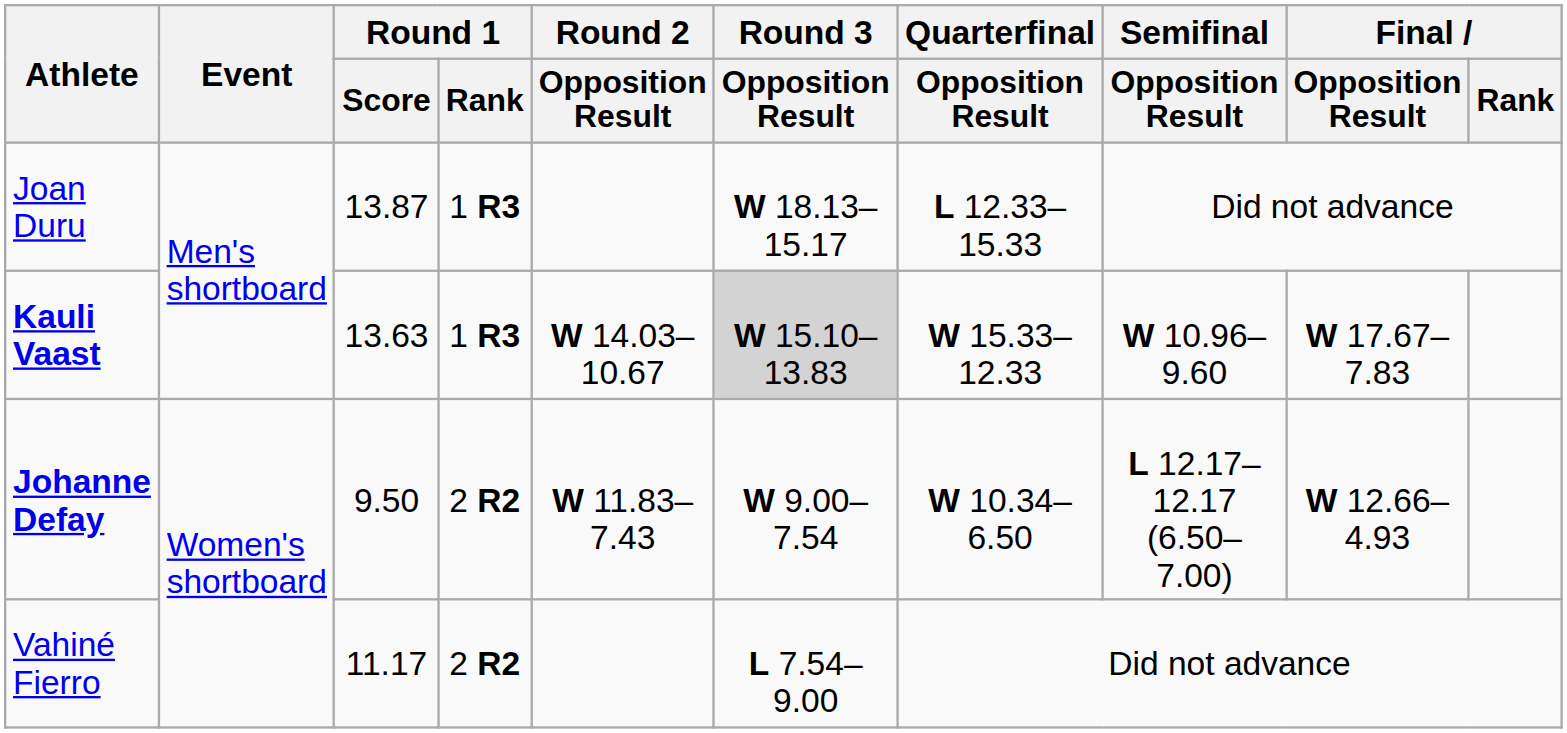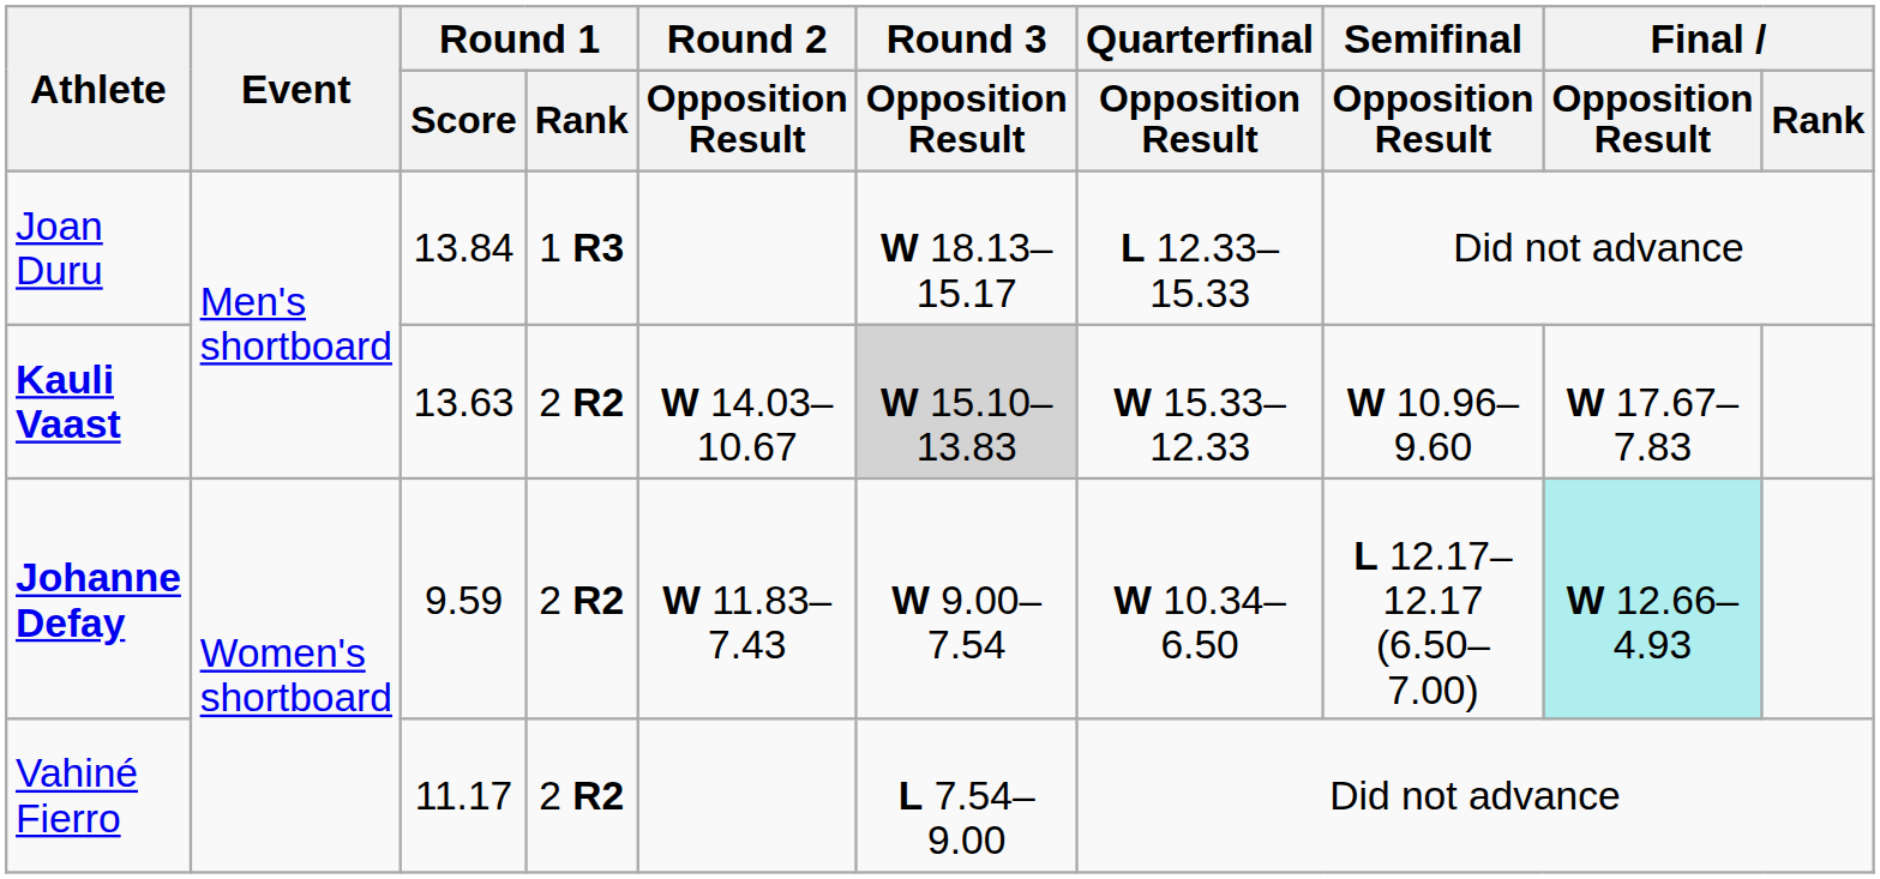 <table class=wikitable style="font-size:90%;text-align:center;">
 <tr>
 <th rowspan=2>Athlete</th>
 <th rowspan=2>Event</th>
 <th colspan=2>Round 1</th>
 <th>Round 2</th>
 <th>Round 3</th>
 <th>Quarterfinal</th>
 <th>Semifinal</th>
 <th colspan=2>Final / </th>
 </tr>
 <tr style=font-size:95%>
 <th>Score</th>
 <th>Rank</th>
 <th>Opposition<br>Result</th>
 <th>Opposition<br>Result</th>
 <th>Opposition<br>Result</th>
 <th>Opposition<br>Result</th>
 <th>Opposition<br>Result</th>
 <th>Rank</th>
 </tr>
 <tr>
 <td align=left><a href='#'>Joan Duru</a></td>
 <td align=left rowspan=2><a href='#'>Men's shortboard</a></td>
-<td>13.87</td>
+<td>13.84</td>
 <td>1 <strong>R3</strong></td>
 <td></td>
 <td><br><strong>W</strong> 18.13–15.17</td>
 <td><br><strong>L</strong> 12.33–15.33</td>
 <td colspan="3">Did not advance</td>
 </tr>
 <tr>
 <td align=left><strong><a href='#'>Kauli Vaast</a></strong></td>
 <td>13.63</td>
-<td>1 <strong>R3</strong></td>
+<td>2 <strong>R2</strong></td>
 <td><br><strong>W</strong> 14.03–10.67</td>
 <td style="background: lightgrey;"><br><strong>W</strong> 15.10–13.83</td>
 <td><br><strong>W</strong> 15.33–12.33</td>
 <td><br><strong>W</strong> 10.96–9.60</td>
 <td><br><strong>W</strong> 17.67–7.83</td>
 <td></td>
 </tr>
 <tr>
 <td align=left><strong><a href='#'>Johanne Defay</a></strong></td>
 <td align=left rowspan=2><a href='#'>Women's shortboard</a></td>
-<td>9.50</td>
+<td>9.59</td>
 <td>2 <strong>R2</strong></td>
 <td><br><strong>W</strong> 11.83–7.43</td>
 <td><br><strong>W</strong> 9.00–7.54</td>
 <td><br><strong>W</strong> 10.34–6.50</td>
 <td><br><strong>L</strong> 12.17–12.17 (6.50–7.00)</td>
-<td><br><strong>W</strong> 12.66–4.93</td>
+<td style="background: paleturquoise;"><br><strong>W</strong> 12.66–4.93</td>
 <td></td>
 </tr>
 <tr>
 <td align=left><a href='#'>Vahiné Fierro</a></td>
 <td>11.17</td>
 <td>2 <strong>R2</strong></td>
 <td></td>
 <td><br><strong>L</strong> 7.54–9.00</td>
 <td colspan="4">Did not advance</td>
 </tr>
 </table>
